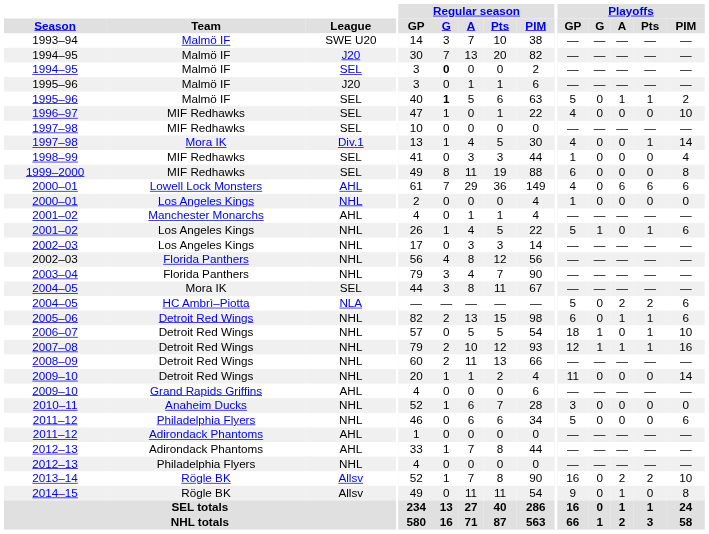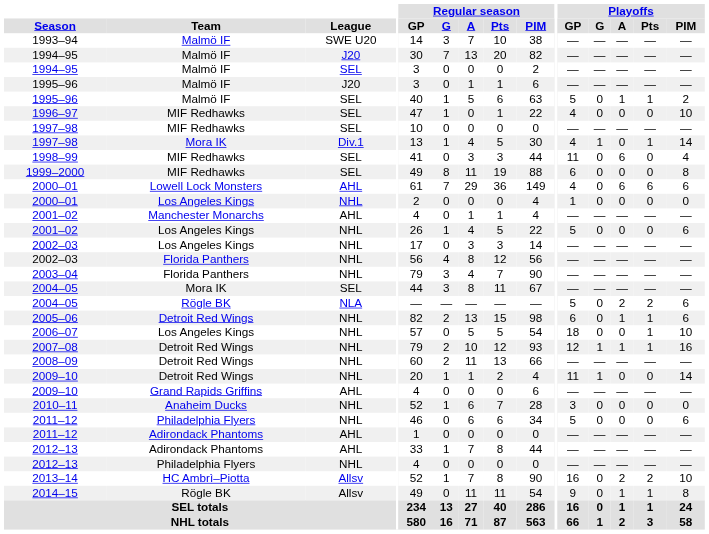 <table border="0" cellpadding="1" cellspacing="0" style="text-align:center; width:60em">
 <tr bgcolor="#e0e0e0">
 <th colspan="3" bgcolor="#ffffff"></th>
 <th rowspan="99" bgcolor="#ffffff"></th>
 <th colspan="5"><a href='#'>Regular season</a></th>
 <th rowspan="99" bgcolor="#ffffff"></th>
 <th colspan="5"><a href='#'>Playoffs</a></th>
 </tr>
 <tr bgcolor="#e0e0e0">
 <th><a href='#'>Season</a></th>
 <th>Team</th>
 <th>League</th>
 <th>GP</th>
 <th><a href='#'>G</a></th>
 <th><a href='#'>A</a></th>
 <th><a href='#'>Pts</a></th>
 <th><a href='#'>PIM</a></th>
 <th>GP</th>
 <th>G</th>
 <th>A</th>
 <th>Pts</th>
 <th>PIM</th>
 </tr>
 <tr>
 <td>1993–94</td>
 <td><a href='#'>Malmö IF</a></td>
 <td>SWE U20</td>
 <td>14</td>
 <td>3</td>
 <td>7</td>
 <td>10</td>
 <td>38</td>
 <td>—</td>
 <td>—</td>
 <td>—</td>
 <td>—</td>
 <td>—</td>
 </tr>
 <tr bgcolor="#f0f0f0">
 <td>1994–95</td>
 <td>Malmö IF</td>
 <td><a href='#'>J20</a></td>
 <td>30</td>
 <td>7</td>
 <td>13</td>
 <td>20</td>
 <td>82</td>
 <td>—</td>
 <td>—</td>
 <td>—</td>
 <td>—</td>
 <td>—</td>
 </tr>
 <tr>
 <td><a href='#'>1994–95</a></td>
 <td>Malmö IF</td>
 <td><a href='#'>SEL</a></td>
 <td>3</td>
-<td><strong>0</strong></td>
+<td>0</td>
 <td>0</td>
 <td>0</td>
 <td>2</td>
 <td>—</td>
 <td>—</td>
 <td>—</td>
 <td>—</td>
 <td>—</td>
 </tr>
 <tr bgcolor="#f0f0f0">
 <td>1995–96</td>
 <td>Malmö IF</td>
 <td>J20</td>
 <td>3</td>
 <td>0</td>
 <td>1</td>
 <td>1</td>
 <td>6</td>
 <td>—</td>
 <td>—</td>
 <td>—</td>
 <td>—</td>
 <td>—</td>
 </tr>
 <tr>
 <td><a href='#'>1995–96</a></td>
 <td>Malmö IF</td>
 <td>SEL</td>
 <td>40</td>
-<td><strong>1</strong></td>
+<td>1</td>
 <td>5</td>
 <td>6</td>
 <td>63</td>
 <td>5</td>
 <td>0</td>
 <td>1</td>
 <td>1</td>
 <td>2</td>
 </tr>
 <tr bgcolor="#f0f0f0">
 <td><a href='#'>1996–97</a></td>
 <td>MIF Redhawks</td>
 <td>SEL</td>
 <td>47</td>
 <td>1</td>
 <td>0</td>
 <td>1</td>
 <td>22</td>
 <td>4</td>
 <td>0</td>
 <td>0</td>
 <td>0</td>
 <td>10</td>
 </tr>
 <tr>
 <td><a href='#'>1997–98</a></td>
 <td>MIF Redhawks</td>
 <td>SEL</td>
 <td>10</td>
 <td>0</td>
 <td>0</td>
 <td>0</td>
 <td>0</td>
 <td>—</td>
 <td>—</td>
 <td>—</td>
 <td>—</td>
 <td>—</td>
 </tr>
 <tr bgcolor="#f0f0f0">
 <td><a href='#'>1997–98</a></td>
 <td><a href='#'>Mora IK</a></td>
 <td><a href='#'>Div.1</a></td>
 <td>13</td>
 <td>1</td>
 <td>4</td>
 <td>5</td>
 <td>30</td>
 <td>4</td>
-<td>0</td>
+<td>1</td>
 <td>0</td>
 <td>1</td>
 <td>14</td>
 </tr>
 <tr>
 <td><a href='#'>1998–99</a></td>
 <td>MIF Redhawks</td>
 <td>SEL</td>
 <td>41</td>
 <td>0</td>
 <td>3</td>
 <td>3</td>
 <td>44</td>
-<td>1</td>
+<td>11</td>
 <td>0</td>
-<td>0</td>
+<td>6</td>
 <td>0</td>
 <td>4</td>
 </tr>
 <tr bgcolor="#f0f0f0">
 <td><a href='#'>1999–2000</a></td>
 <td>MIF Redhawks</td>
 <td>SEL</td>
 <td>49</td>
 <td>8</td>
 <td>11</td>
 <td>19</td>
 <td>88</td>
 <td>6</td>
 <td>0</td>
 <td>0</td>
 <td>0</td>
 <td>8</td>
 </tr>
 <tr>
 <td><a href='#'>2000–01</a></td>
 <td><a href='#'>Lowell Lock Monsters</a></td>
 <td><a href='#'>AHL</a></td>
 <td>61</td>
 <td>7</td>
 <td>29</td>
 <td>36</td>
 <td>149</td>
 <td>4</td>
 <td>0</td>
 <td>6</td>
 <td>6</td>
 <td>6</td>
 </tr>
 <tr bgcolor="#f0f0f0">
 <td><a href='#'>2000–01</a></td>
 <td><a href='#'>Los Angeles Kings</a></td>
 <td><a href='#'>NHL</a></td>
 <td>2</td>
 <td>0</td>
 <td>0</td>
 <td>0</td>
 <td>4</td>
 <td>1</td>
 <td>0</td>
 <td>0</td>
 <td>0</td>
 <td>0</td>
 </tr>
 <tr>
 <td><a href='#'>2001–02</a></td>
 <td><a href='#'>Manchester Monarchs</a></td>
 <td>AHL</td>
 <td>4</td>
 <td>0</td>
 <td>1</td>
 <td>1</td>
 <td>4</td>
 <td>—</td>
 <td>—</td>
 <td>—</td>
 <td>—</td>
 <td>—</td>
 </tr>
 <tr bgcolor="#f0f0f0">
 <td><a href='#'>2001–02</a></td>
 <td>Los Angeles Kings</td>
 <td>NHL</td>
 <td>26</td>
 <td>1</td>
 <td>4</td>
 <td>5</td>
 <td>22</td>
 <td>5</td>
-<td>1</td>
 <td>0</td>
-<td>1</td>
+<td>0</td>
+<td>0</td>
 <td>6</td>
 </tr>
 <tr>
 <td><a href='#'>2002–03</a></td>
 <td>Los Angeles Kings</td>
 <td>NHL</td>
 <td>17</td>
 <td>0</td>
 <td>3</td>
 <td>3</td>
 <td>14</td>
 <td>—</td>
 <td>—</td>
 <td>—</td>
 <td>—</td>
 <td>—</td>
 </tr>
 <tr bgcolor="#f0f0f0">
 <td>2002–03</td>
 <td><a href='#'>Florida Panthers</a></td>
 <td>NHL</td>
 <td>56</td>
 <td>4</td>
 <td>8</td>
 <td>12</td>
 <td>56</td>
 <td>—</td>
 <td>—</td>
 <td>—</td>
 <td>—</td>
 <td>—</td>
 </tr>
 <tr>
 <td><a href='#'>2003–04</a></td>
 <td>Florida Panthers</td>
 <td>NHL</td>
 <td>79</td>
 <td>3</td>
 <td>4</td>
 <td>7</td>
 <td>90</td>
 <td>—</td>
 <td>—</td>
 <td>—</td>
 <td>—</td>
 <td>—</td>
 </tr>
 <tr bgcolor="#f0f0f0">
 <td><a href='#'>2004–05</a></td>
 <td>Mora IK</td>
 <td>SEL</td>
 <td>44</td>
 <td>3</td>
 <td>8</td>
 <td>11</td>
 <td>67</td>
 <td>—</td>
 <td>—</td>
 <td>—</td>
 <td>—</td>
 <td>—</td>
 </tr>
 <tr>
 <td><a href='#'>2004–05</a></td>
-<td><a href='#'>HC Ambrì–Piotta</a></td>
+<td><a href='#'>Rögle BK</a></td>
 <td><a href='#'>NLA</a></td>
 <td>—</td>
 <td>—</td>
 <td>—</td>
 <td>—</td>
 <td>—</td>
 <td>5</td>
 <td>0</td>
 <td>2</td>
 <td>2</td>
 <td>6</td>
 </tr>
 <tr bgcolor="#f0f0f0">
 <td><a href='#'>2005–06</a></td>
 <td><a href='#'>Detroit Red Wings</a></td>
 <td>NHL</td>
 <td>82</td>
 <td>2</td>
 <td>13</td>
 <td>15</td>
 <td>98</td>
 <td>6</td>
 <td>0</td>
 <td>1</td>
 <td>1</td>
 <td>6</td>
 </tr>
 <tr>
 <td><a href='#'>2006–07</a></td>
-<td>Detroit Red Wings</td>
+<td>Los Angeles Kings</td>
 <td>NHL</td>
 <td>57</td>
 <td>0</td>
 <td>5</td>
 <td>5</td>
 <td>54</td>
 <td>18</td>
-<td>1</td>
+<td>0</td>
 <td>0</td>
 <td>1</td>
 <td>10</td>
 </tr>
 <tr bgcolor="#f0f0f0">
 <td><a href='#'>2007–08</a></td>
 <td>Detroit Red Wings</td>
 <td>NHL</td>
 <td>79</td>
 <td>2</td>
 <td>10</td>
 <td>12</td>
 <td>93</td>
 <td>12</td>
 <td>1</td>
 <td>1</td>
 <td>1</td>
 <td>16</td>
 </tr>
 <tr>
 <td><a href='#'>2008–09</a></td>
 <td>Detroit Red Wings</td>
 <td>NHL</td>
 <td>60</td>
 <td>2</td>
 <td>11</td>
 <td>13</td>
 <td>66</td>
 <td>—</td>
 <td>—</td>
 <td>—</td>
 <td>—</td>
 <td>—</td>
 </tr>
 <tr bgcolor="#f0f0f0">
 <td><a href='#'>2009–10</a></td>
 <td>Detroit Red Wings</td>
 <td>NHL</td>
 <td>20</td>
 <td>1</td>
 <td>1</td>
 <td>2</td>
 <td>4</td>
 <td>11</td>
-<td>0</td>
+<td>1</td>
 <td>0</td>
 <td>0</td>
 <td>14</td>
 </tr>
 <tr>
 <td><a href='#'>2009–10</a></td>
 <td><a href='#'>Grand Rapids Griffins</a></td>
 <td>AHL</td>
 <td>4</td>
 <td>0</td>
 <td>0</td>
 <td>0</td>
 <td>6</td>
 <td>—</td>
 <td>—</td>
 <td>—</td>
 <td>—</td>
 <td>—</td>
 </tr>
 <tr bgcolor="#f0f0f0">
 <td><a href='#'>2010–11</a></td>
 <td><a href='#'>Anaheim Ducks</a></td>
 <td>NHL</td>
 <td>52</td>
 <td>1</td>
 <td>6</td>
 <td>7</td>
 <td>28</td>
 <td>3</td>
 <td>0</td>
 <td>0</td>
 <td>0</td>
 <td>0</td>
 </tr>
 <tr>
 <td><a href='#'>2011–12</a></td>
 <td><a href='#'>Philadelphia Flyers</a></td>
 <td>NHL</td>
 <td>46</td>
 <td>0</td>
 <td>6</td>
 <td>6</td>
 <td>34</td>
 <td>5</td>
 <td>0</td>
 <td>0</td>
 <td>0</td>
 <td>6</td>
 </tr>
 <tr bgcolor="#f0f0f0">
 <td><a href='#'>2011–12</a></td>
 <td><a href='#'>Adirondack Phantoms</a></td>
 <td>AHL</td>
 <td>1</td>
 <td>0</td>
 <td>0</td>
 <td>0</td>
 <td>0</td>
 <td>—</td>
 <td>—</td>
 <td>—</td>
 <td>—</td>
 <td>—</td>
 </tr>
 <tr>
 <td><a href='#'>2012–13</a></td>
 <td>Adirondack Phantoms</td>
 <td>AHL</td>
 <td>33</td>
 <td>1</td>
 <td>7</td>
 <td>8</td>
 <td>44</td>
 <td>—</td>
 <td>—</td>
 <td>—</td>
 <td>—</td>
 <td>—</td>
 </tr>
 <tr bgcolor="#f0f0f0">
 <td><a href='#'>2012–13</a></td>
 <td>Philadelphia Flyers</td>
 <td>NHL</td>
 <td>4</td>
 <td>0</td>
 <td>0</td>
 <td>0</td>
 <td>0</td>
 <td>—</td>
 <td>—</td>
 <td>—</td>
 <td>—</td>
 <td>—</td>
 </tr>
 <tr>
 <td><a href='#'>2013–14</a></td>
-<td><a href='#'>Rögle BK</a></td>
+<td><a href='#'>HC Ambrì–Piotta</a></td>
 <td><a href='#'>Allsv</a></td>
 <td>52</td>
 <td>1</td>
 <td>7</td>
 <td>8</td>
 <td>90</td>
 <td>16</td>
 <td>0</td>
 <td>2</td>
 <td>2</td>
 <td>10</td>
 </tr>
 <tr bgcolor="#f0f0f0">
 <td><a href='#'>2014–15</a></td>
 <td>Rögle BK</td>
 <td>Allsv</td>
 <td>49</td>
 <td>0</td>
 <td>11</td>
 <td>11</td>
 <td>54</td>
 <td>9</td>
 <td>0</td>
 <td>1</td>
-<td>0</td>
+<td>1</td>
 <td>8</td>
 </tr>
 <tr bgcolor="#e0e0e0">
 <th colspan="3">SEL totals</th>
 <th>234</th>
 <th>13</th>
 <th>27</th>
 <th>40</th>
 <th>286</th>
 <th>16</th>
 <th>0</th>
 <th>1</th>
 <th>1</th>
 <th>24</th>
 </tr>
 <tr bgcolor="#e0e0e0">
 <th colspan="3">NHL totals</th>
 <th>580</th>
 <th>16</th>
 <th>71</th>
 <th>87</th>
 <th>563</th>
 <th>66</th>
 <th>1</th>
 <th>2</th>
 <th>3</th>
 <th>58</th>
 </tr>
 </table>
